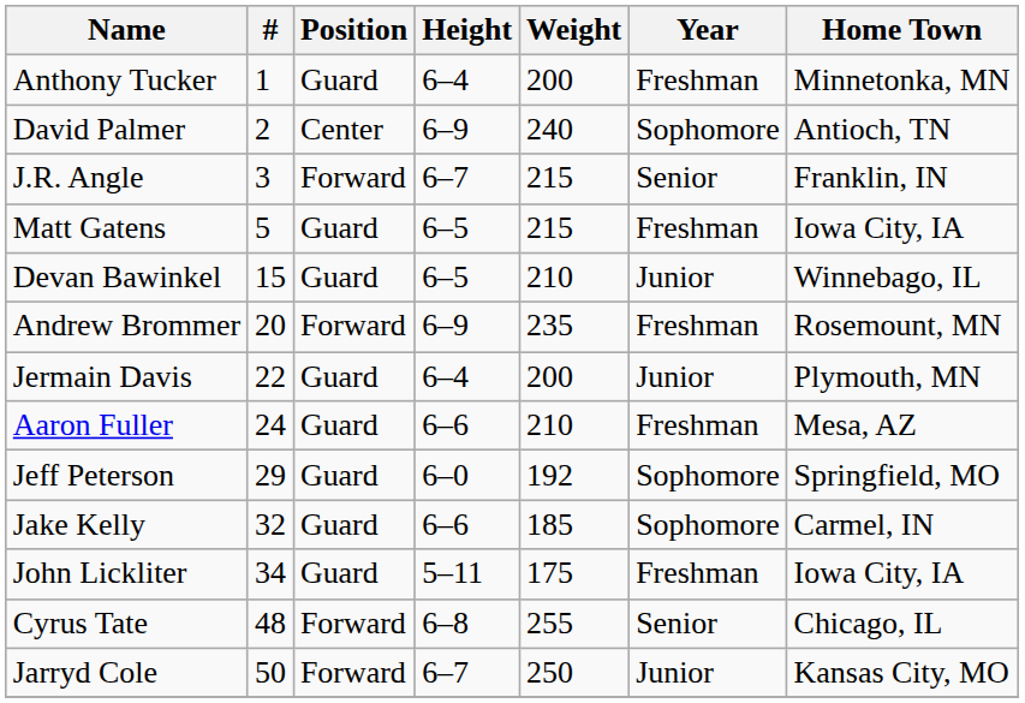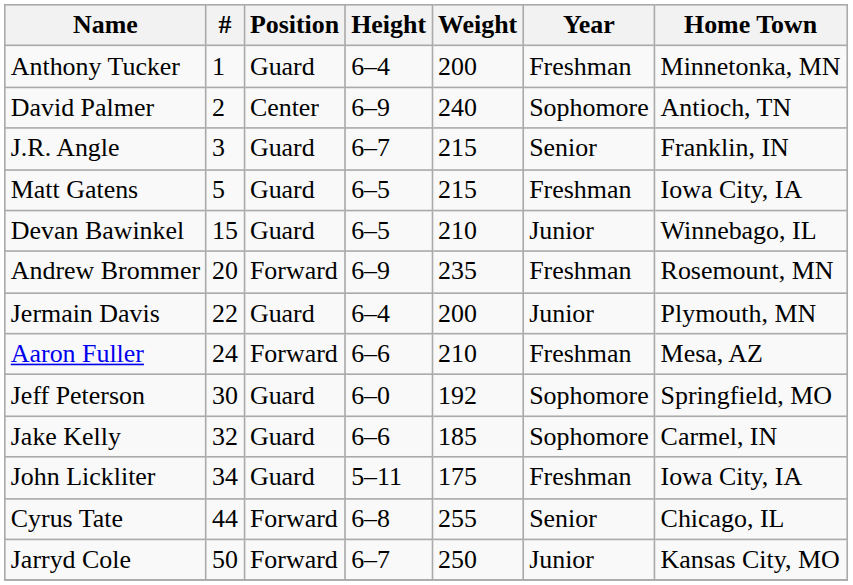 <table class="wikitable" style="text-align: left;">
 <tr>
 <th>Name </th>
 <th>#</th>
 <th>Position</th>
 <th>Height</th>
 <th>Weight</th>
 <th>Year</th>
 <th>Home Town</th>
 </tr>
 <tr>
 <td>Anthony Tucker</td>
 <td>1</td>
 <td>Guard</td>
 <td>6–4</td>
 <td>200</td>
 <td>Freshman</td>
 <td>Minnetonka, MN</td>
 </tr>
 <tr>
 <td>David Palmer</td>
 <td>2</td>
 <td>Center</td>
 <td>6–9</td>
 <td>240</td>
 <td>Sophomore</td>
 <td>Antioch, TN</td>
 </tr>
 <tr>
 <td>J.R. Angle</td>
 <td>3</td>
-<td>Forward</td>
+<td>Guard</td>
 <td>6–7</td>
 <td>215</td>
 <td>Senior</td>
 <td>Franklin, IN</td>
 </tr>
 <tr>
 <td>Matt Gatens</td>
 <td>5</td>
 <td>Guard</td>
 <td>6–5</td>
 <td>215</td>
 <td>Freshman</td>
 <td>Iowa City, IA</td>
 </tr>
 <tr>
 <td>Devan Bawinkel</td>
 <td>15</td>
 <td>Guard</td>
 <td>6–5</td>
 <td>210</td>
 <td>Junior</td>
 <td>Winnebago, IL</td>
 </tr>
 <tr>
 <td>Andrew Brommer</td>
 <td>20</td>
 <td>Forward</td>
 <td>6–9</td>
 <td>235</td>
 <td>Freshman</td>
 <td>Rosemount, MN</td>
 </tr>
 <tr>
 <td>Jermain Davis</td>
 <td>22</td>
 <td>Guard</td>
 <td>6–4</td>
 <td>200</td>
 <td>Junior</td>
 <td>Plymouth, MN</td>
 </tr>
 <tr>
 <td><a href='#'>Aaron Fuller</a></td>
 <td>24</td>
-<td>Guard</td>
+<td>Forward</td>
 <td>6–6</td>
 <td>210</td>
 <td>Freshman</td>
 <td>Mesa, AZ</td>
 </tr>
 <tr>
 <td>Jeff Peterson</td>
-<td>29</td>
+<td>30</td>
 <td>Guard</td>
 <td>6–0</td>
 <td>192</td>
 <td>Sophomore</td>
 <td>Springfield, MO</td>
 </tr>
 <tr>
 <td>Jake Kelly</td>
 <td>32</td>
 <td>Guard</td>
 <td>6–6</td>
 <td>185</td>
 <td>Sophomore</td>
 <td>Carmel, IN</td>
 </tr>
 <tr>
 <td>John Lickliter</td>
 <td>34</td>
 <td>Guard</td>
 <td>5–11</td>
 <td>175</td>
 <td>Freshman</td>
 <td>Iowa City, IA</td>
 </tr>
 <tr>
 <td>Cyrus Tate</td>
-<td>48</td>
+<td>44</td>
 <td>Forward</td>
 <td>6–8</td>
 <td>255</td>
 <td>Senior</td>
 <td>Chicago, IL</td>
 </tr>
 <tr>
 <td>Jarryd Cole</td>
 <td>50</td>
 <td>Forward</td>
 <td>6–7</td>
 <td>250</td>
 <td>Junior</td>
 <td>Kansas City, MO</td>
 </tr>
 <tr>
 </tr>
 </table>
